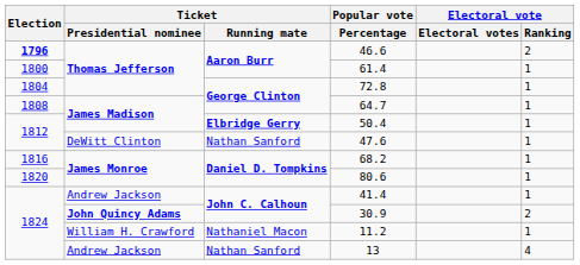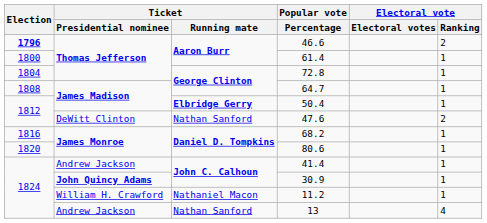 <table class="sortable wikitable">
 <tr>
 <th rowspan=2>Election</th>
 <th colspan=2>Ticket</th>
 <th>Popular vote</th>
 <th colspan=2><a href='#'>Electoral vote</a></th>
 </tr>
 <tr>
 <th>Presidential nominee</th>
 <th>Running mate</th>
 <th>Percentage</th>
 <th class=unsortable>Electoral votes</th>
 <th>Ranking</th>
 </tr>
 <tr>
 <td style="text-align:center;"><strong><a href='#'>1796</a></strong></td>
 <td rowspan=3><strong><a href='#'>Thomas Jefferson</a></strong></td>
 <td rowspan=2><strong><a href='#'>Aaron Burr</a></strong></td>
 <td style="text-align:center;">46.6</td>
 <td align="left"></td>
 <td>2</td>
 </tr>
 <tr>
 <td style="text-align:center;"><a href='#'>1800</a></td>
 <td style="text-align:center;">61.4</td>
 <td align="left"></td>
 <td>1</td>
 </tr>
 <tr>
 <td style="text-align:center;"><a href='#'>1804</a></td>
 <td rowspan=2><strong><a href='#'>George Clinton</a></strong></td>
 <td style="text-align:center;">72.8</td>
 <td align="left"></td>
 <td>1</td>
 </tr>
 <tr>
 <td style="text-align:center;"><a href='#'>1808</a></td>
 <td rowspan=2><strong><a href='#'>James Madison</a></strong></td>
 <td style="text-align:center;">64.7</td>
 <td align="left"></td>
 <td>1</td>
 </tr>
 <tr>
 <td rowspan="2" style="text-align:center;"><a href='#'>1812</a></td>
 <td><strong><a href='#'>Elbridge Gerry</a></strong></td>
 <td style="text-align:center;">50.4</td>
 <td align="left"></td>
 <td>1</td>
 </tr>
 <tr>
 <td><a href='#'>DeWitt Clinton</a></td>
 <td><a href='#'>Nathan Sanford</a></td>
 <td style="text-align:center;">47.6</td>
 <td align="left"></td>
-<td>1</td>
+<td>2</td>
 </tr>
 <tr>
 <td style="text-align:center;"><a href='#'>1816</a></td>
 <td rowspan=2><strong><a href='#'>James Monroe</a></strong></td>
 <td rowspan=2><strong><a href='#'>Daniel D. Tompkins</a></strong></td>
 <td style="text-align:center;">68.2</td>
 <td align="left"></td>
 <td>1</td>
 </tr>
 <tr>
 <td style="text-align:center;"><a href='#'>1820</a></td>
 <td style="text-align:center;">80.6</td>
 <td align="left"></td>
 <td>1</td>
 </tr>
 <tr>
 <td rowspan="4" style="text-align:center;"><a href='#'>1824</a></td>
 <td><a href='#'>Andrew Jackson</a></td>
 <td rowspan=2><strong><a href='#'>John C. Calhoun</a></strong></td>
 <td style="text-align:center;">41.4</td>
 <td align="left"></td>
 <td>1</td>
 </tr>
 <tr>
 <td><strong><a href='#'>John Quincy Adams</a></strong></td>
 <td style="text-align:center;">30.9</td>
 <td align="left"></td>
-<td>2</td>
+<td>1</td>
 </tr>
 <tr>
 <td><a href='#'>William H. Crawford</a></td>
 <td><a href='#'>Nathaniel Macon</a></td>
 <td style="text-align:center;">11.2</td>
 <td align="left"></td>
 <td>1</td>
 </tr>
 <tr>
 <td><a href='#'>Andrew Jackson</a></td>
 <td><a href='#'>Nathan Sanford</a></td>
 <td style="text-align:center;">13</td>
 <td align="left"></td>
 <td>4</td>
 </tr>
 </table>
